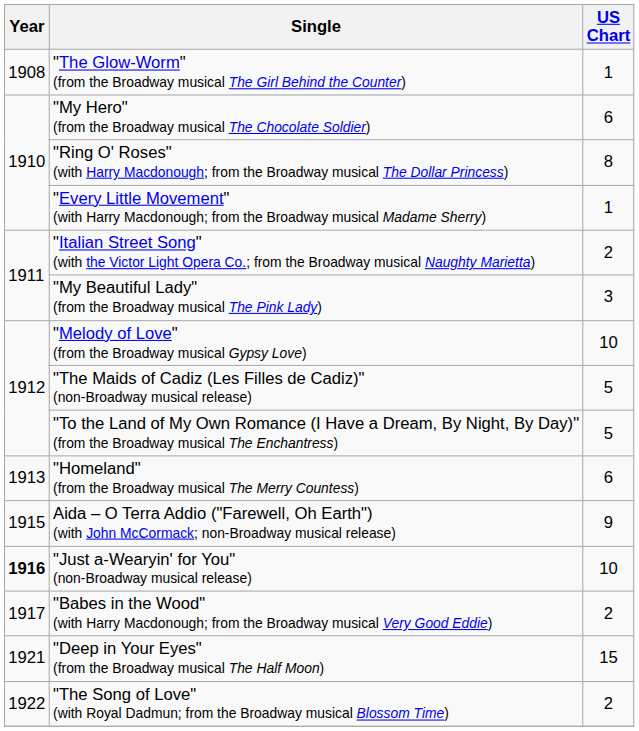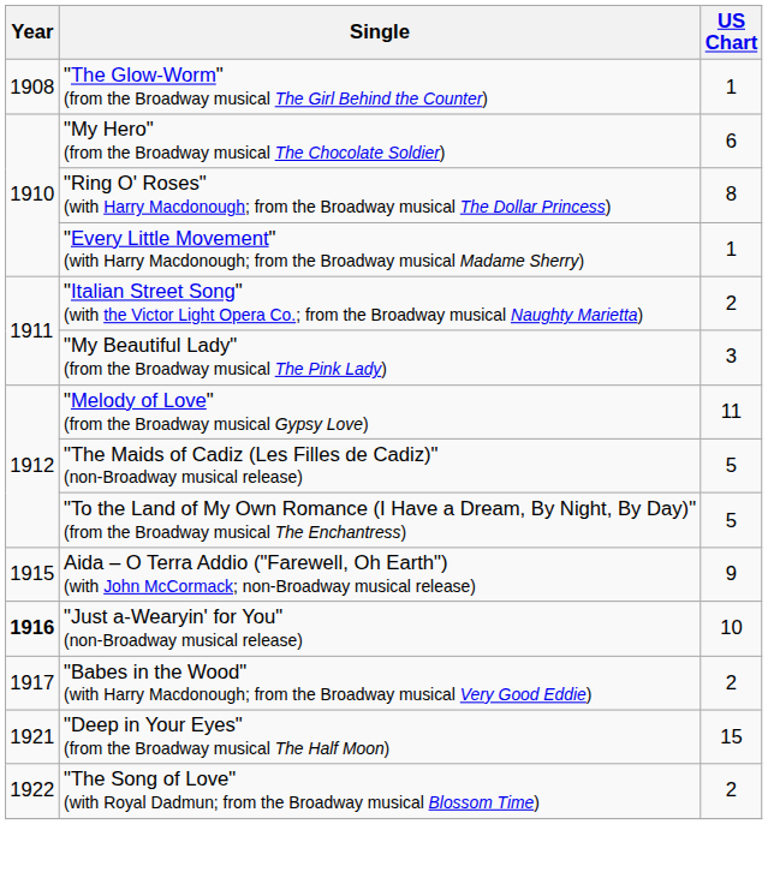 <table class="wikitable">
 <tr>
 <th>Year</th>
 <th>Single</th>
 <th><a href='#'>US<br>Chart</a></th>
 </tr>
 <tr>
 <td>1908</td>
 <td>"<a href='#'>The Glow-Worm</a>" <br><small>(from the Broadway musical <em><a href='#'>The Girl Behind the Counter</a></em>)</small></td>
 <td align="center">1</td>
 </tr>
 <tr>
 <td rowspan="3">1910</td>
 <td>"My Hero" <br><small>(from the Broadway musical <em><a href='#'>The Chocolate Soldier</a></em>)</small></td>
 <td align="center">6</td>
 </tr>
 <tr>
 <td>"Ring O' Roses" <br><small>(with <a href='#'>Harry Macdonough</a>; from the Broadway musical <em><a href='#'>The Dollar Princess</a></em>)</small></td>
 <td align="center">8</td>
 </tr>
 <tr>
 <td>"<a href='#'>Every Little Movement</a>" <br><small>(with Harry Macdonough; from the Broadway musical <em>Madame Sherry</em>)</small></td>
 <td align="center">1</td>
 </tr>
 <tr>
 <td rowspan="2">1911</td>
 <td>"<a href='#'>Italian Street Song</a>" <br><small>(with <a href='#'>the Victor Light Opera Co.</a>; from the Broadway musical <em><a href='#'>Naughty Marietta</a></em>)</small></td>
 <td align="center">2</td>
 </tr>
 <tr>
 <td>"My Beautiful Lady" <br><small>(from the Broadway musical <em><a href='#'>The Pink Lady</a></em>)</small></td>
 <td align="center">3</td>
 </tr>
 <tr>
 <td rowspan="3">1912</td>
 <td>"<a href='#'>Melody of Love</a>" <br><small>(from the Broadway musical <em>Gypsy Love</em>)</small></td>
-<td align="center">10</td>
+<td align="center">11</td>
 </tr>
 <tr>
 <td>"The Maids of Cadiz (Les Filles de Cadiz)" <br><small>(non-Broadway musical release)</small></td>
 <td align="center">5</td>
 </tr>
 <tr>
 <td>"To the Land of My Own Romance (I Have a Dream, By Night, By Day)" <br><small>(from the Broadway musical <em>The Enchantress</em>)</small></td>
 <td align="center">5</td>
-</tr>
-<tr>
-<td>1913</td>
-<td>"Homeland" <br><small>(from the Broadway musical <em>The Merry Countess</em>)</small></td>
-<td align="center">6</td>
 </tr>
 <tr>
 <td>1915</td>
 <td>Aida – O Terra Addio ("Farewell, Oh Earth") <br><small>(with <a href='#'>John McCormack</a>; non-Broadway musical release)</small></td>
 <td align="center">9</td>
 </tr>
 <tr>
 <td><strong>1916</strong></td>
 <td>"Just a-Wearyin' for You" <br><small>(non-Broadway musical release)</small></td>
 <td align="center">10</td>
 </tr>
 <tr>
 <td>1917</td>
 <td>"Babes in the Wood" <br><small>(with Harry Macdonough; from the Broadway musical <em><a href='#'>Very Good Eddie</a></em>)</small></td>
 <td align="center">2</td>
 </tr>
 <tr>
 <td>1921</td>
 <td>"Deep in Your Eyes" <br><small>(from the Broadway musical <em>The Half Moon</em>)</small></td>
 <td align="center">15</td>
 </tr>
 <tr>
 <td>1922</td>
 <td>"The Song of Love" <br><small>(with Royal Dadmun; from the Broadway musical <em><a href='#'>Blossom Time</a></em>)</small></td>
 <td align="center">2</td>
 </tr>
 <tr>
 </tr>
 </table>
